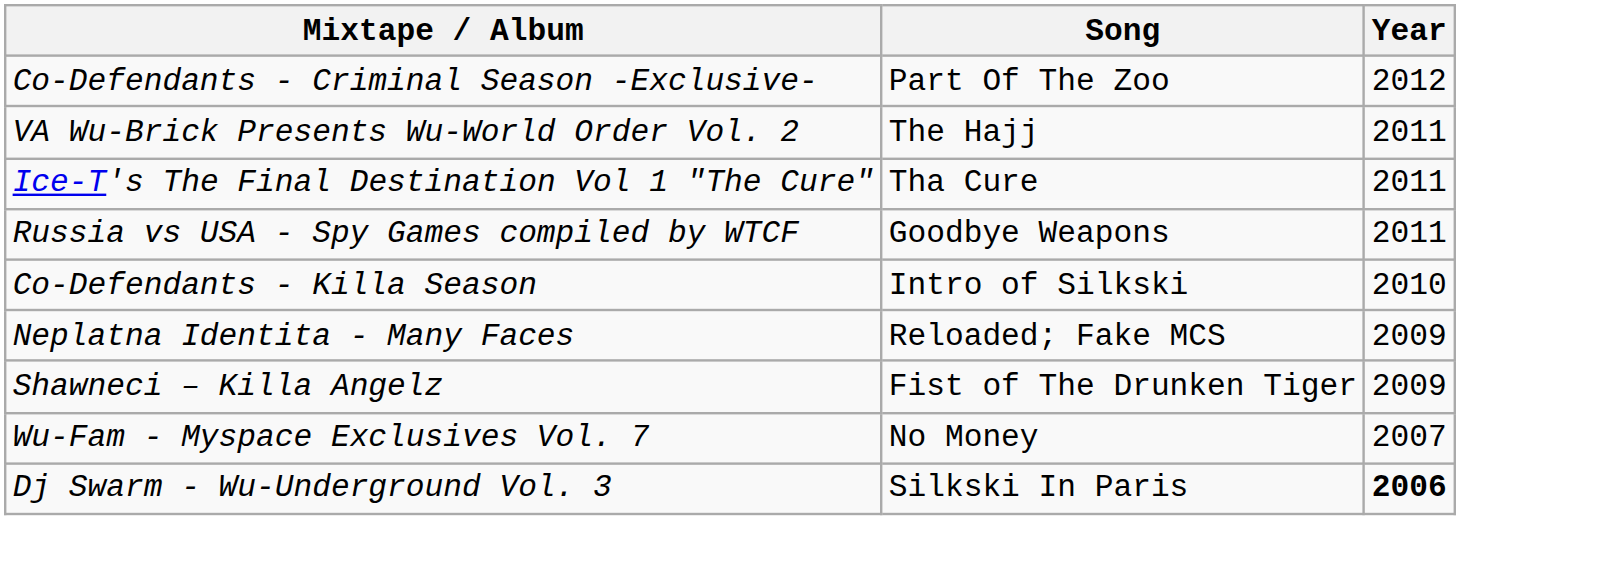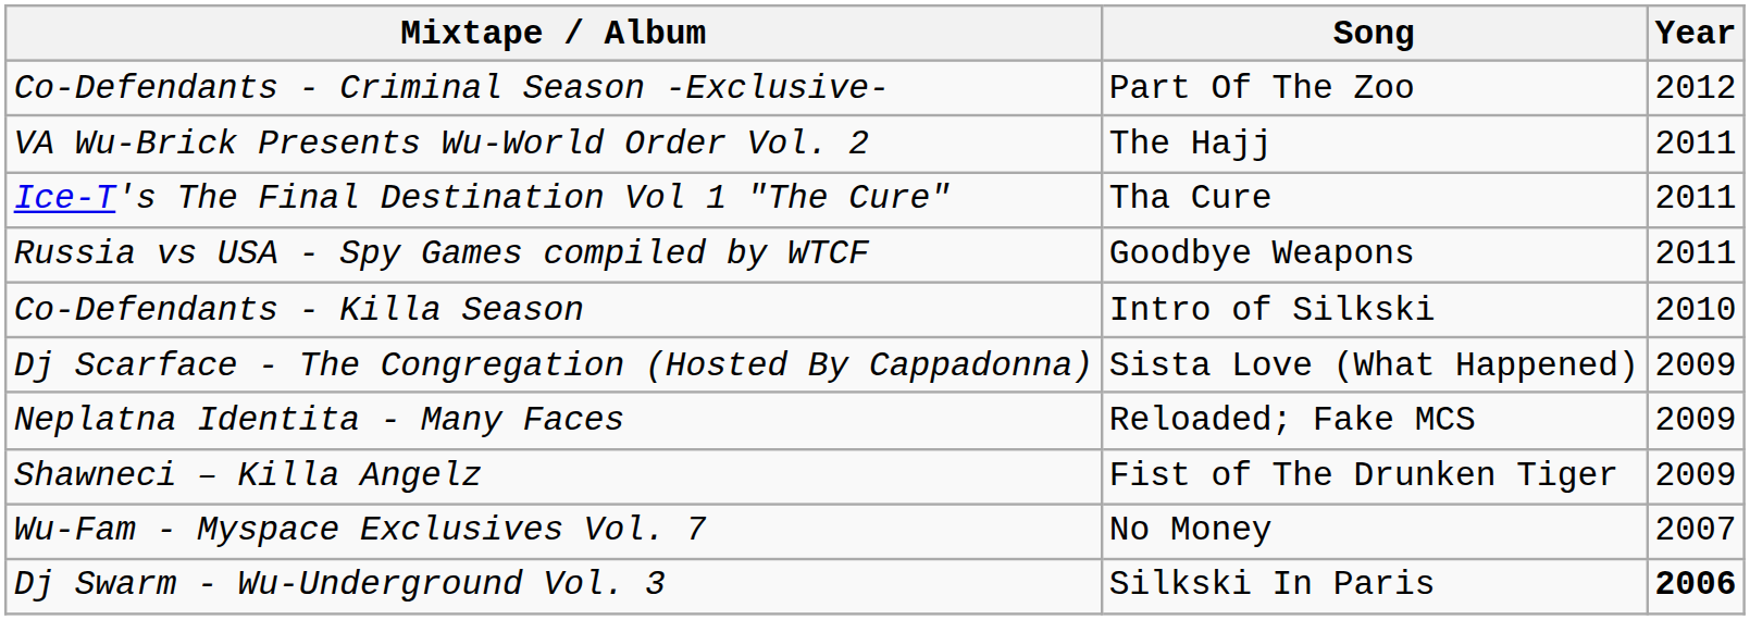 <table class="wikitable">
 <tr>
 <th>Mixtape / Album</th>
 <th>Song</th>
 <th>Year</th>
 </tr>
 <tr>
 <td><em>Co-Defendants - Criminal Season -Exclusive-</em></td>
 <td>Part Of The Zoo</td>
 <td>2012</td>
 </tr>
 <tr>
 <td><em>VA Wu-Brick Presents Wu-World Order Vol. 2</em></td>
 <td>The Hajj</td>
 <td>2011</td>
 </tr>
 <tr>
 <td><em><a href='#'>Ice-T</a>'s The Final Destination Vol 1 "The Cure"</em></td>
 <td>Tha Cure</td>
 <td>2011</td>
 </tr>
 <tr>
 <td><em>Russia vs USA - Spy Games compiled by WTCF</em></td>
 <td>Goodbye Weapons</td>
 <td>2011</td>
 </tr>
 <tr>
 <td><em>Co-Defendants - Killa Season</em></td>
 <td>Intro of Silkski</td>
 <td>2010</td>
 </tr>
 <tr>
+<td><em>Dj Scarface - The Congregation (Hosted By Cappadonna)</em></td>
+<td>Sista Love (What Happened)</td>
+<td>2009</td>
+</tr>
+<tr>
 <td><em>Neplatna Identita - Many Faces</em></td>
 <td>Reloaded; Fake MCS</td>
 <td>2009</td>
 </tr>
 <tr>
 <td><em>Shawneci – Killa Angelz </em></td>
 <td>Fist of The Drunken Tiger</td>
 <td>2009</td>
 </tr>
 <tr>
 <td><em>Wu-Fam - Myspace Exclusives Vol. 7</em></td>
 <td>No Money</td>
 <td>2007</td>
 </tr>
 <tr>
 <td><em>Dj Swarm - Wu-Underground Vol. 3</em></td>
 <td>Silkski In Paris</td>
 <td><strong>2006</strong></td>
 </tr>
 </table>
